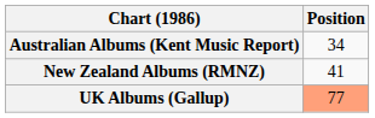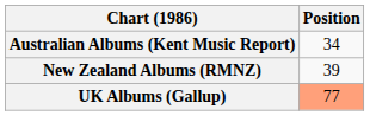 <table class="wikitable sortable plainrowheaders" style="text-align:center">
 <tr>
 <th scope="col">Chart (1986)</th>
 <th scope="col">Position</th>
 </tr>
 <tr>
 <th scope="row">Australian Albums (Kent Music Report)</th>
 <td>34</td>
 </tr>
 <tr>
 <th scope="row">New Zealand Albums (RMNZ)</th>
-<td>41</td>
+<td>39</td>
 </tr>
 <tr>
 <th scope="row">UK Albums (Gallup)</th>
 <td style="background: lightsalmon;">77</td>
 </tr>
 </table>
